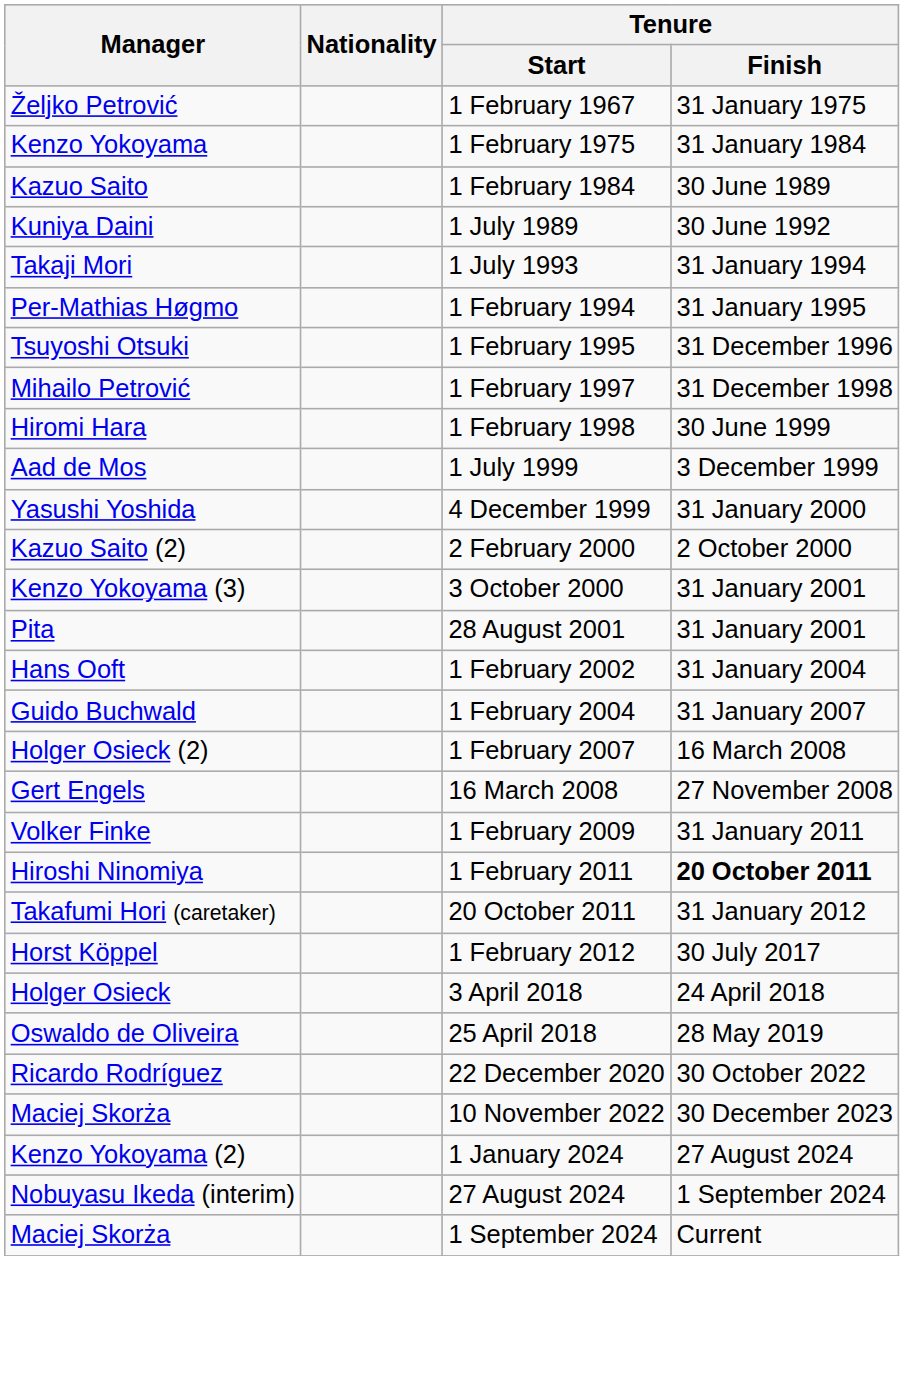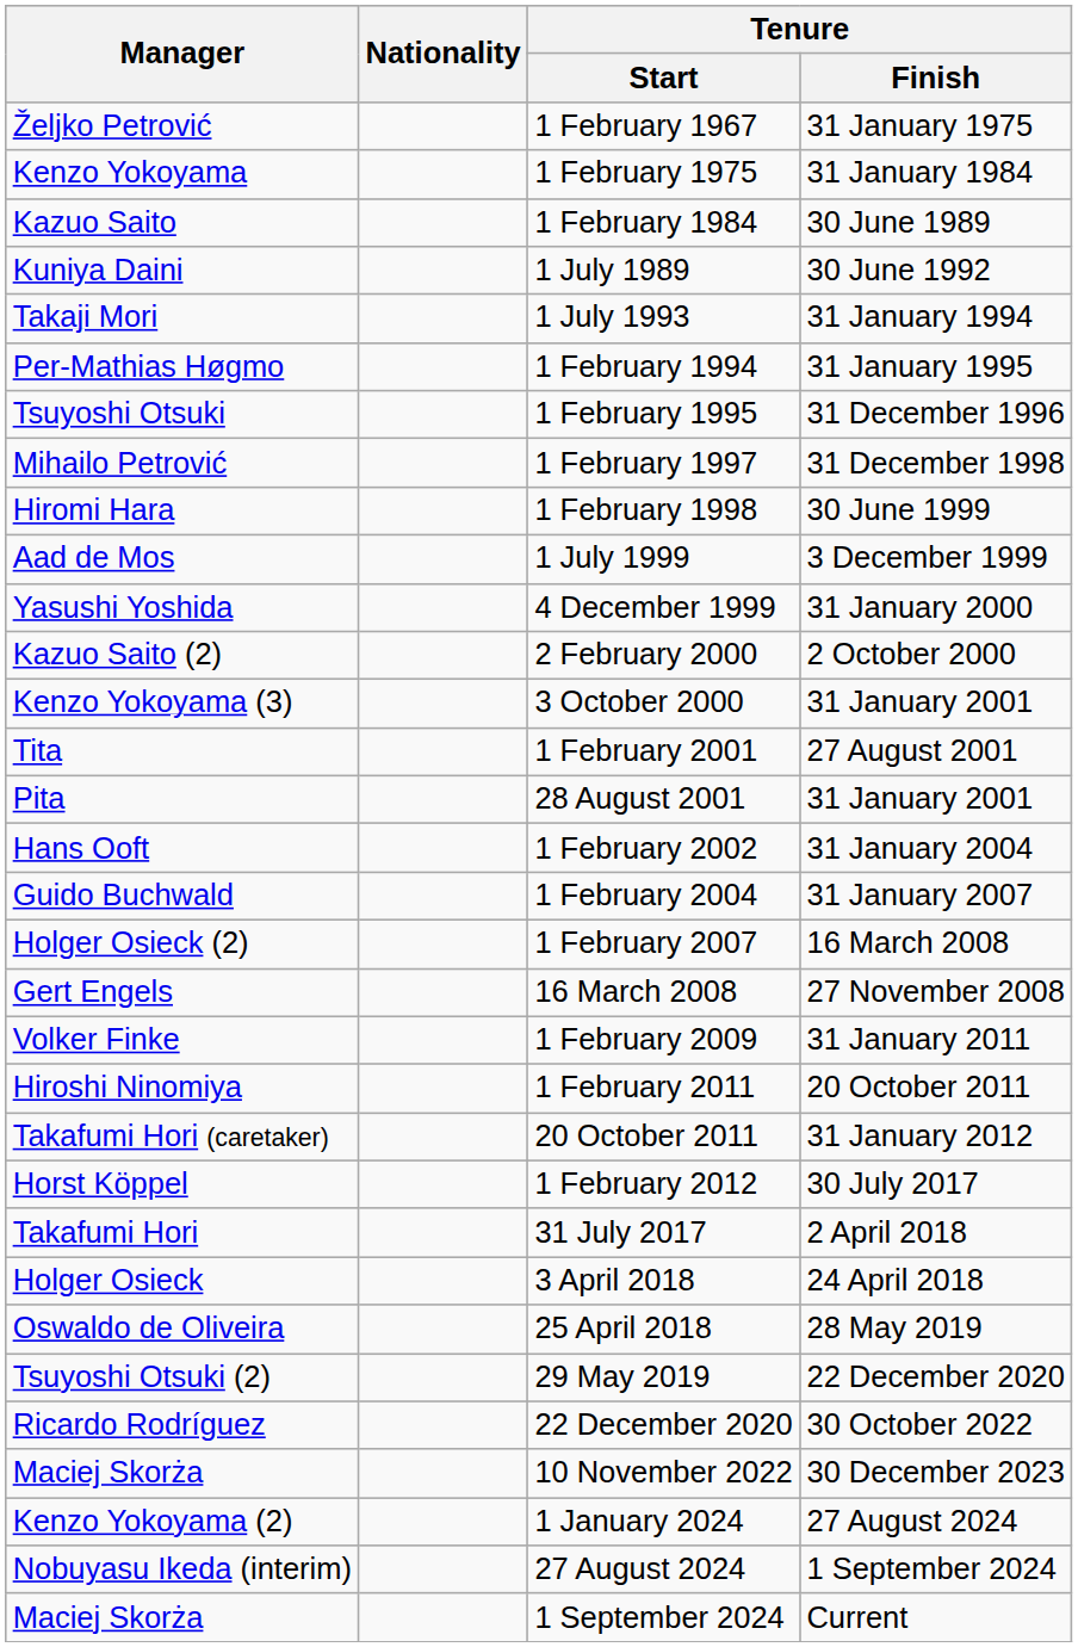 <table class="wikitable sortable">
 <tr>
 <th rowspan="2">Manager</th>
 <th rowspan="2">Nationality</th>
 <th colspan="2">Tenure</th>
 </tr>
 <tr>
 <th>Start</th>
 <th>Finish</th>
 </tr>
 <tr>
 <td><a href='#'>Željko Petrović</a></td>
 <td></td>
 <td>1 February 1967</td>
 <td>31 January 1975<br></td>
 </tr>
 <tr>
 <td><a href='#'>Kenzo Yokoyama</a></td>
 <td></td>
 <td>1 February 1975</td>
 <td>31 January 1984<br></td>
 </tr>
 <tr>
 <td><a href='#'>Kazuo Saito</a></td>
 <td></td>
 <td>1 February 1984</td>
 <td>30 June 1989<br></td>
 </tr>
 <tr>
 <td><a href='#'>Kuniya Daini</a></td>
 <td></td>
 <td>1 July 1989</td>
 <td>30 June 1992<br></td>
 </tr>
 <tr>
 <td><a href='#'>Takaji Mori</a></td>
 <td></td>
 <td>1 July 1993</td>
 <td>31 January 1994<br></td>
 </tr>
 <tr>
 <td><a href='#'>Per-Mathias Høgmo</a></td>
 <td></td>
 <td>1 February 1994</td>
 <td>31 January 1995<br></td>
 </tr>
 <tr>
 <td><a href='#'>Tsuyoshi Otsuki</a></td>
 <td></td>
 <td>1 February 1995</td>
 <td>31 December 1996<br></td>
 </tr>
 <tr>
 <td><a href='#'>Mihailo Petrović</a></td>
 <td></td>
 <td>1 February 1997</td>
 <td>31 December 1998<br></td>
 </tr>
 <tr>
 <td><a href='#'>Hiromi Hara</a></td>
 <td></td>
 <td>1 February 1998</td>
 <td>30 June 1999<br></td>
 </tr>
 <tr>
 <td><a href='#'>Aad de Mos</a></td>
 <td></td>
 <td>1 July 1999</td>
 <td>3 December 1999<br></td>
 </tr>
 <tr>
 <td><a href='#'>Yasushi Yoshida</a></td>
 <td></td>
 <td>4 December 1999</td>
 <td>31 January 2000<br></td>
 </tr>
 <tr>
 <td><a href='#'>Kazuo Saito</a> (2)</td>
 <td></td>
 <td>2 February 2000</td>
 <td>2 October 2000<br></td>
 </tr>
 <tr>
 <td><a href='#'>Kenzo Yokoyama</a> (3)</td>
 <td></td>
 <td>3 October 2000</td>
 <td>31 January 2001<br></td>
 </tr>
 <tr>
+<td><a href='#'>Tita</a></td>
+<td></td>
+<td>1 February 2001</td>
+<td>27 August 2001<br></td>
+</tr>
+<tr>
 <td><a href='#'>Pita</a></td>
 <td></td>
 <td>28 August 2001</td>
 <td>31 January 2001<br></td>
 </tr>
 <tr>
 <td><a href='#'>Hans Ooft</a></td>
 <td></td>
 <td>1 February 2002</td>
 <td>31 January 2004<br></td>
 </tr>
 <tr>
 <td><a href='#'>Guido Buchwald</a></td>
 <td></td>
 <td>1 February 2004</td>
 <td>31 January 2007<br></td>
 </tr>
 <tr>
 <td><a href='#'>Holger Osieck</a> (2)</td>
 <td></td>
 <td>1 February 2007</td>
 <td>16 March 2008<br></td>
 </tr>
 <tr>
 <td><a href='#'>Gert Engels</a></td>
 <td></td>
 <td>16 March 2008</td>
 <td>27 November 2008<br></td>
 </tr>
 <tr>
 <td><a href='#'>Volker Finke</a></td>
 <td></td>
 <td>1 February 2009</td>
 <td>31 January 2011<br></td>
 </tr>
 <tr>
 <td><a href='#'>Hiroshi Ninomiya</a></td>
 <td></td>
 <td>1 February 2011</td>
-<td><strong>20 October 2011<br></strong></td>
+<td>20 October 2011<br></td>
 </tr>
 <tr>
 <td><a href='#'>Takafumi Hori</a> <small>(caretaker)</small></td>
 <td></td>
 <td>20 October 2011</td>
 <td>31 January 2012<br></td>
 </tr>
 <tr>
 <td><a href='#'>Horst Köppel</a></td>
 <td></td>
 <td>1 February 2012</td>
 <td>30 July 2017<br></td>
 </tr>
 <tr>
+<td><a href='#'>Takafumi Hori</a></td>
+<td></td>
+<td>31 July 2017</td>
+<td>2 April 2018<br></td>
+</tr>
+<tr>
 <td><a href='#'>Holger Osieck</a></td>
 <td></td>
 <td>3 April 2018</td>
 <td>24 April 2018<br></td>
 </tr>
 <tr>
 <td><a href='#'>Oswaldo de Oliveira</a></td>
 <td></td>
 <td>25 April 2018</td>
 <td>28 May 2019<br></td>
+</tr>
+<tr>
+<td><a href='#'>Tsuyoshi Otsuki</a> (2)</td>
+<td></td>
+<td>29 May 2019</td>
+<td>22 December 2020<br></td>
 </tr>
 <tr>
 <td><a href='#'>Ricardo Rodríguez</a></td>
 <td></td>
 <td>22 December 2020<br></td>
 <td>30 October 2022</td>
 </tr>
 <tr>
 <td><a href='#'>Maciej Skorża</a></td>
 <td></td>
 <td>10 November 2022<br></td>
 <td>30 December 2023</td>
 </tr>
 <tr>
 <td><a href='#'>Kenzo Yokoyama</a> (2)</td>
 <td></td>
 <td>1 January 2024<br></td>
 <td>27 August 2024</td>
 </tr>
 <tr>
 <td><a href='#'>Nobuyasu Ikeda</a> (interim)</td>
 <td></td>
 <td>27 August 2024<br></td>
 <td>1 September 2024</td>
 </tr>
 <tr>
 <td><a href='#'>Maciej Skorża</a></td>
 <td></td>
 <td>1 September 2024<br></td>
 <td>Current</td>
 </tr>
 <tr>
 </tr>
 </table>
